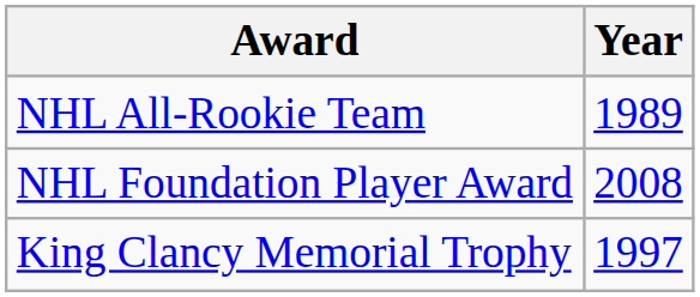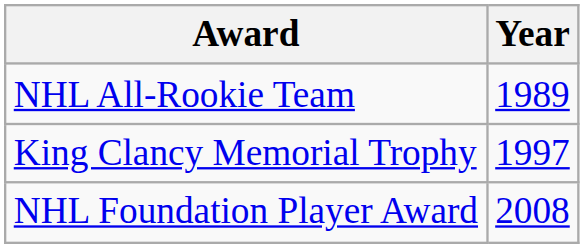 <table class="wikitable">
 <tr>
 <th>Award</th>
 <th>Year</th>
 </tr>
 <tr>
 <td><a href='#'>NHL All-Rookie Team</a></td>
 <td><a href='#'>1989</a></td>
 </tr>
 <tr>
+<td><a href='#'>King Clancy Memorial Trophy</a></td>
+<td><a href='#'>1997</a></td>
+</tr>
+<tr>
 <td><a href='#'>NHL Foundation Player Award</a></td>
 <td><a href='#'>2008</a></td>
 </tr>
-<tr>
-<td><a href='#'>King Clancy Memorial Trophy</a></td>
-<td><a href='#'>1997</a></td>
-</tr>
 </table>
